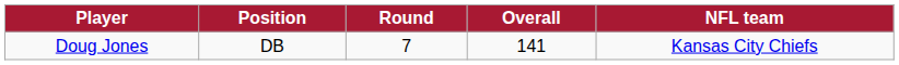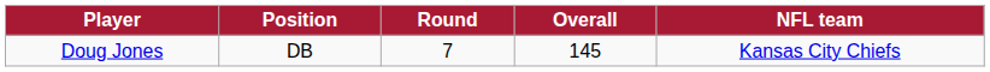 <table class="wikitable" width="65%">
 <tr align="center" style="background:#A81933;color:#FFFFFF;">
 <td><strong>Player</strong></td>
 <td><strong>Position</strong></td>
 <td><strong>Round</strong></td>
 <td><strong>Overall</strong></td>
 <td><strong>NFL team</strong></td>
 </tr>
 <tr align="center" bgcolor="">
 <td><a href='#'>Doug Jones</a></td>
 <td>DB</td>
 <td>7</td>
-<td>141</td>
+<td>145</td>
 <td><a href='#'>Kansas City Chiefs</a></td>
 </tr>
 </table>
